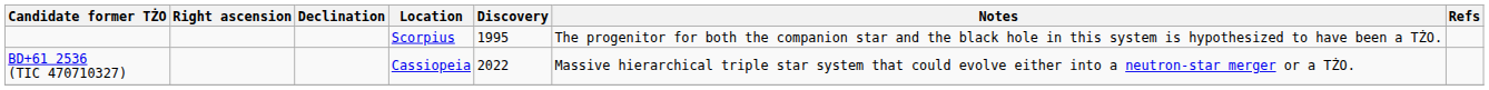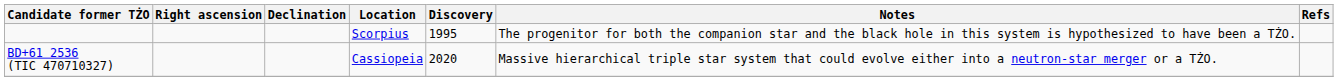 <table class="wikitable">
 <tr>
 <th>Candidate former TŻO</th>
 <th>Right ascension</th>
 <th>Declination</th>
 <th>Location</th>
 <th>Discovery</th>
 <th>Notes</th>
 <th>Refs</th>
 </tr>
 <tr>
 <td></td>
 <td></td>
 <td></td>
 <td><a href='#'>Scorpius</a></td>
 <td>1995</td>
 <td>The progenitor for both the companion star and the black hole in this system is hypothesized to have been a TŻO.</td>
 <td></td>
 </tr>
 <tr>
 <td><a href='#'>BD+61 2536</a><br>(TIC 470710327)</td>
 <td></td>
 <td></td>
 <td><a href='#'>Cassiopeia</a></td>
-<td>2022</td>
+<td>2020</td>
 <td>Massive hierarchical triple star system that could evolve either into a <a href='#'>neutron-star merger</a> or a TŻO.</td>
 <td></td>
 </tr>
 <tr>
 </tr>
 </table>
